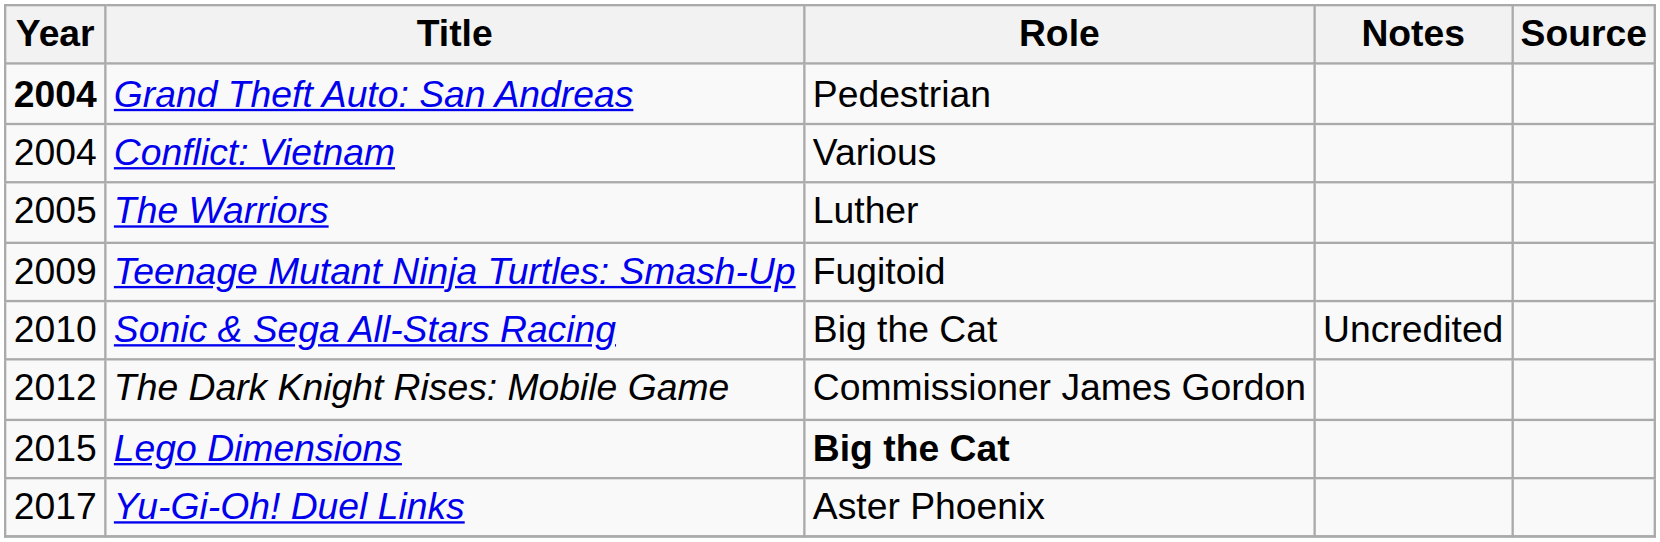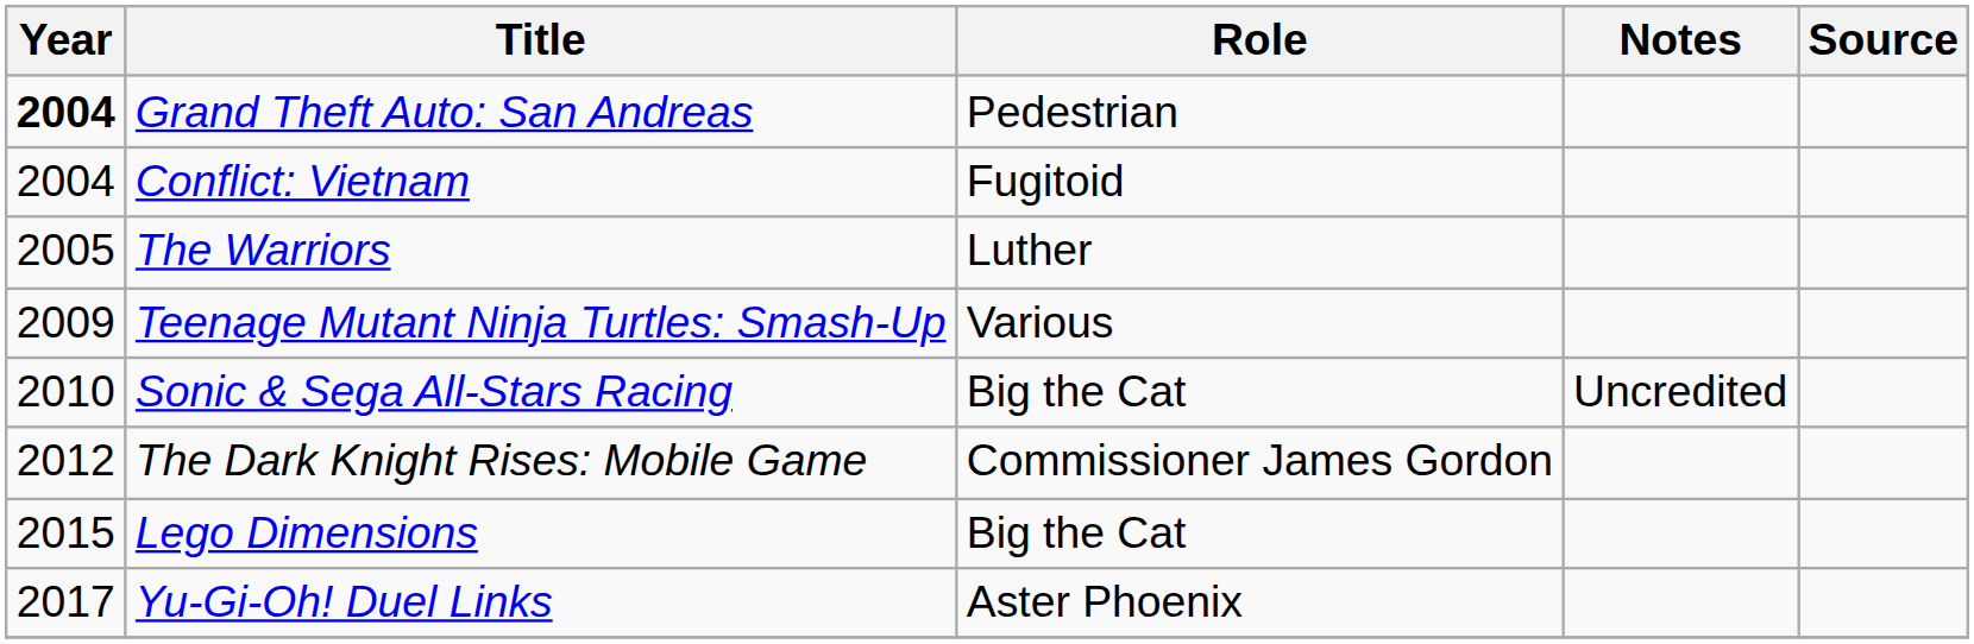 <table class="wikitable sortable plainrowheaders">
 <tr>
 <th>Year</th>
 <th>Title</th>
 <th>Role</th>
 <th class="unsortable">Notes</th>
 <th class="unsortable">Source</th>
 </tr>
 <tr>
 <td><strong>2004</strong></td>
 <td><em><a href='#'>Grand Theft Auto: San Andreas</a></em></td>
 <td>Pedestrian</td>
 <td></td>
 <td></td>
 </tr>
 <tr>
 <td>2004</td>
 <td><em><a href='#'>Conflict: Vietnam</a></em></td>
-<td>Various</td>
+<td>Fugitoid</td>
 <td></td>
 <td></td>
 </tr>
 <tr>
 <td>2005</td>
 <td><em><a href='#'>The Warriors</a></em></td>
 <td>Luther</td>
 <td></td>
 <td></td>
 </tr>
 <tr>
 <td>2009</td>
 <td><em><a href='#'>Teenage Mutant Ninja Turtles: Smash-Up</a></em></td>
-<td>Fugitoid</td>
+<td>Various</td>
 <td></td>
 <td></td>
 </tr>
 <tr>
 <td>2010</td>
 <td><em><a href='#'>Sonic & Sega All-Stars Racing</a></em></td>
 <td>Big the Cat</td>
 <td>Uncredited</td>
 <td></td>
 </tr>
 <tr>
 <td>2012</td>
 <td><em>The Dark Knight Rises: Mobile Game</em></td>
 <td>Commissioner James Gordon</td>
 <td></td>
 <td></td>
 </tr>
 <tr>
 <td>2015</td>
 <td><em><a href='#'>Lego Dimensions</a></em></td>
-<td><strong>Big the Cat</strong></td>
+<td>Big the Cat</td>
 <td></td>
 <td></td>
 </tr>
 <tr>
 <td>2017</td>
 <td><em><a href='#'>Yu-Gi-Oh! Duel Links</a></em></td>
 <td>Aster Phoenix</td>
 <td></td>
 <td></td>
 </tr>
 <tr>
 </tr>
 </table>
